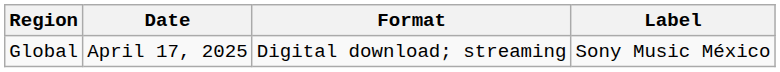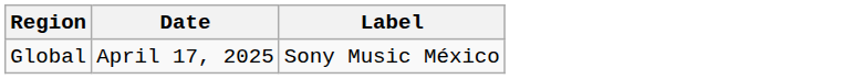 <table class="wikitable">
 <tr>
 <th>Region</th>
 <th>Date</th>
-<th>Format</th>
 <th>Label</th>
 </tr>
 <tr>
 <td>Global</td>
 <td>April 17, 2025</td>
-<td>Digital download; streaming</td>
 <td>Sony Music México</td>
 </tr>
 </table>
